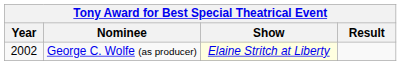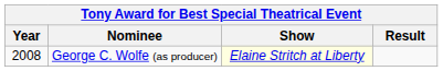 <table class="wikitable" width="60%" style="text-align: center">
 <tr>
 <th colspan="4"><a href='#'>Tony Award for Best Special Theatrical Event</a></th>
 </tr>
 <tr>
 <th style="width:10%;">Year</th>
 <th style="width:40%;">Nominee</th>
 <th style="width:35%;">Show</th>
 <th style="width:15%;">Result</th>
 </tr>
 <tr>
-<td>2002</td>
+<td>2008</td>
 <td><a href='#'>George C. Wolfe</a> <small>(as producer)</small></td>
 <td style="background: lightyellow;"><em><a href='#'>Elaine Stritch at Liberty</a></em></td>
 <td></td>
 </tr>
 </table>
